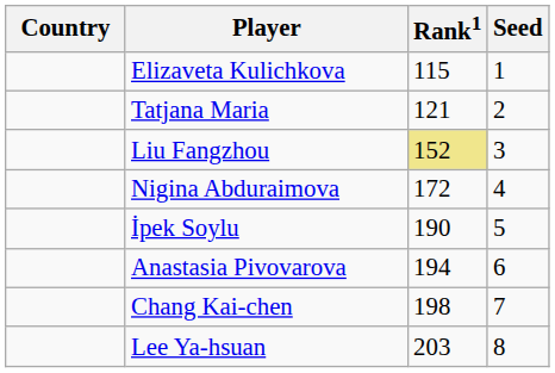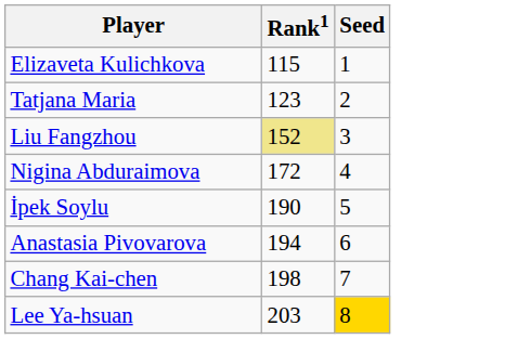 <table class="sortable wikitable">
 <tr>
-<th width="70">Country</th>
 <th width="175">Player</th>
 <th>Rank<sup>1</sup></th>
 <th>Seed</th>
 </tr>
 <tr>
-<td></td>
 <td><a href='#'>Elizaveta Kulichkova</a></td>
 <td>115</td>
 <td>1</td>
 </tr>
 <tr>
-<td></td>
 <td><a href='#'>Tatjana Maria</a></td>
-<td>121</td>
+<td>123</td>
 <td>2</td>
 </tr>
 <tr>
-<td></td>
 <td><a href='#'>Liu Fangzhou</a></td>
 <td style="background: khaki;">152</td>
 <td>3</td>
 </tr>
 <tr>
-<td></td>
 <td><a href='#'>Nigina Abduraimova</a></td>
 <td>172</td>
 <td>4</td>
 </tr>
 <tr>
-<td></td>
 <td><a href='#'>İpek Soylu</a></td>
 <td>190</td>
 <td>5</td>
 </tr>
 <tr>
-<td></td>
 <td><a href='#'>Anastasia Pivovarova</a></td>
 <td>194</td>
 <td>6</td>
 </tr>
 <tr>
-<td></td>
 <td><a href='#'>Chang Kai-chen</a></td>
 <td>198</td>
 <td>7</td>
 </tr>
 <tr>
-<td></td>
 <td><a href='#'>Lee Ya-hsuan</a></td>
 <td>203</td>
-<td>8</td>
+<td style="background: gold;">8</td>
 </tr>
 </table>
